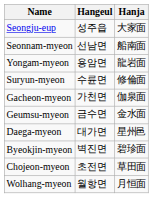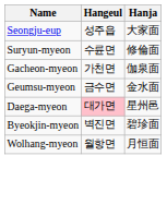 <table class="wikitable sortable">
 <tr>
 <th>Name</th>
 <th>Hangeul</th>
 <th>Hanja</th>
 </tr>
 <tr>
 <td><a href='#'>Seongju-eup</a></td>
 <td>성주읍</td>
 <td>大家面</td>
-</tr>
-<tr>
-<td>Seonnam-myeon</td>
-<td>선남면</td>
-<td>船南面</td>
-</tr>
-<tr>
-<td>Yongam-myeon</td>
-<td>용암면</td>
-<td>龍岩面</td>
 </tr>
 <tr>
 <td>Suryun-myeon</td>
 <td>수륜면</td>
 <td>修倫面</td>
 </tr>
 <tr>
 <td>Gacheon-myeon</td>
 <td>가천면</td>
 <td>伽泉面</td>
 </tr>
 <tr>
 <td>Geumsu-myeon</td>
 <td>금수면</td>
 <td>金水面</td>
 </tr>
 <tr>
 <td>Daega-myeon</td>
-<td>대가면</td>
+<td style="background: pink;">대가면</td>
 <td>星州邑</td>
 </tr>
 <tr>
 <td>Byeokjin-myeon</td>
 <td>벽진면</td>
 <td>碧珍面</td>
 </tr>
 <tr>
-<td>Chojeon-myeon</td>
-<td>초전면</td>
-<td>草田面</td>
-</tr>
-<tr>
 <td>Wolhang-myeon</td>
 <td>월항면</td>
 <td>月恒面</td>
 </tr>
 </table>
